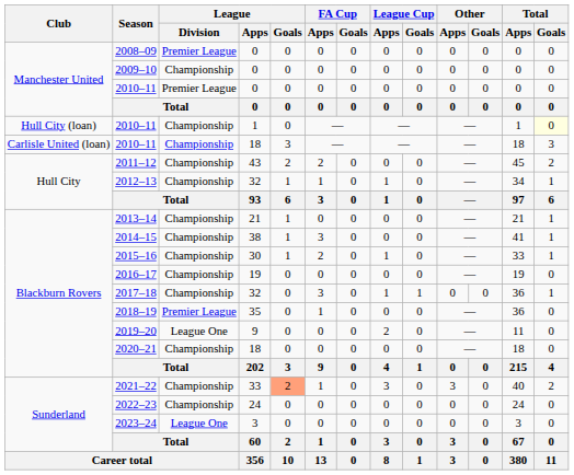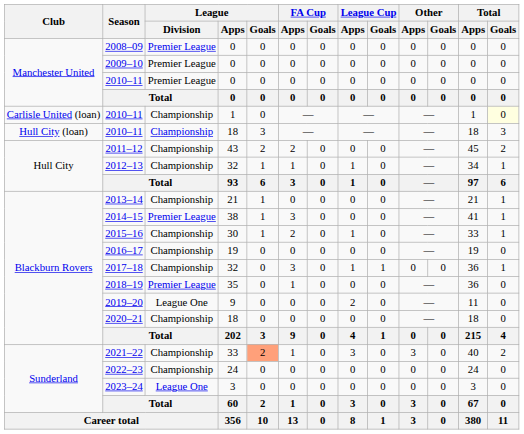 <table class="wikitable" style="text-align: center;">
 <tr>
 <th rowspan="2">Club</th>
 <th rowspan="2">Season</th>
 <th colspan="3">League</th>
 <th colspan="2"><a href='#'>FA Cup</a></th>
 <th colspan="2"><a href='#'>League Cup</a></th>
 <th colspan="2">Other</th>
 <th colspan="2">Total</th>
 </tr>
 <tr>
 <th>Division</th>
 <th>Apps</th>
 <th>Goals</th>
 <th>Apps</th>
 <th>Goals</th>
 <th>Apps</th>
 <th>Goals</th>
 <th>Apps</th>
 <th>Goals</th>
 <th>Apps</th>
 <th>Goals</th>
 </tr>
 <tr>
 <td rowspan="4"><a href='#'>Manchester United</a></td>
 <td><a href='#'>2008–09</a></td>
 <td><a href='#'>Premier League</a></td>
 <td>0</td>
 <td>0</td>
 <td>0</td>
 <td>0</td>
 <td>0</td>
 <td>0</td>
 <td>0</td>
 <td>0</td>
 <td>0</td>
 <td>0</td>
 </tr>
 <tr>
 <td><a href='#'>2009–10</a></td>
-<td>Championship</td>
+<td>Premier League</td>
 <td>0</td>
 <td>0</td>
 <td>0</td>
 <td>0</td>
 <td>0</td>
 <td>0</td>
 <td>0</td>
 <td>0</td>
 <td>0</td>
 <td>0</td>
 </tr>
 <tr>
 <td><a href='#'>2010–11</a></td>
 <td>Premier League</td>
 <td>0</td>
 <td>0</td>
 <td>0</td>
 <td>0</td>
 <td>0</td>
 <td>0</td>
 <td>0</td>
 <td>0</td>
 <td>0</td>
 <td>0</td>
 </tr>
 <tr>
 <th colspan="2">Total</th>
 <th>0</th>
 <th>0</th>
 <th>0</th>
 <th>0</th>
 <th>0</th>
 <th>0</th>
 <th>0</th>
 <th>0</th>
 <th>0</th>
 <th>0</th>
 </tr>
 <tr>
-<td><a href='#'>Hull City</a> (loan)</td>
+<td><a href='#'>Carlisle United</a> (loan)</td>
 <td><a href='#'>2010–11</a></td>
 <td>Championship</td>
 <td>1</td>
 <td>0</td>
 <td colspan="2">—</td>
 <td colspan="2">—</td>
 <td colspan="2">—</td>
 <td>1</td>
 <td style="background: lightyellow;">0</td>
 </tr>
 <tr>
-<td><a href='#'>Carlisle United</a> (loan)</td>
+<td><a href='#'>Hull City</a> (loan)</td>
 <td><a href='#'>2010–11</a></td>
 <td><a href='#'>Championship</a></td>
 <td>18</td>
 <td>3</td>
 <td colspan="2">—</td>
 <td colspan="2">—</td>
 <td colspan="2">—</td>
 <td>18</td>
 <td>3</td>
 </tr>
 <tr>
 <td rowspan="3">Hull City</td>
 <td><a href='#'>2011–12</a></td>
 <td>Championship</td>
 <td>43</td>
 <td>2</td>
 <td>2</td>
 <td>0</td>
 <td>0</td>
 <td>0</td>
 <td colspan="2">—</td>
 <td>45</td>
 <td>2</td>
 </tr>
 <tr>
 <td><a href='#'>2012–13</a></td>
 <td>Championship</td>
 <td>32</td>
 <td>1</td>
 <td>1</td>
 <td>0</td>
 <td>1</td>
 <td>0</td>
 <td colspan="2">—</td>
 <td>34</td>
 <td>1</td>
 </tr>
 <tr>
 <th colspan="2">Total</th>
 <th>93</th>
 <th>6</th>
 <th>3</th>
 <th>0</th>
 <th>1</th>
 <th>0</th>
 <th colspan="2">—</th>
 <th>97</th>
 <th>6</th>
 </tr>
 <tr>
 <td rowspan="9"><a href='#'>Blackburn Rovers</a></td>
 <td><a href='#'>2013–14</a></td>
 <td>Championship</td>
 <td>21</td>
 <td>1</td>
 <td>0</td>
 <td>0</td>
 <td>0</td>
 <td>0</td>
 <td colspan="2">—</td>
 <td>21</td>
 <td>1</td>
 </tr>
 <tr>
 <td><a href='#'>2014–15</a></td>
-<td>Championship</td>
+<td><a href='#'>Premier League</a></td>
 <td>38</td>
 <td>1</td>
 <td>3</td>
 <td>0</td>
 <td>0</td>
 <td>0</td>
 <td colspan="2">—</td>
 <td>41</td>
 <td>1</td>
 </tr>
 <tr>
 <td><a href='#'>2015–16</a></td>
 <td>Championship</td>
 <td>30</td>
 <td>1</td>
 <td>2</td>
 <td>0</td>
 <td>1</td>
 <td>0</td>
 <td colspan="2">—</td>
 <td>33</td>
 <td>1</td>
 </tr>
 <tr>
 <td><a href='#'>2016–17</a></td>
 <td>Championship</td>
 <td>19</td>
 <td>0</td>
 <td>0</td>
 <td>0</td>
 <td>0</td>
 <td>0</td>
 <td colspan="2">—</td>
 <td>19</td>
 <td>0</td>
 </tr>
 <tr>
 <td><a href='#'>2017–18</a></td>
 <td>Championship</td>
 <td>32</td>
 <td>0</td>
 <td>3</td>
 <td>0</td>
 <td>1</td>
 <td>1</td>
 <td>0</td>
 <td>0</td>
 <td>36</td>
 <td>1</td>
 </tr>
 <tr>
 <td><a href='#'>2018–19</a></td>
 <td><a href='#'>Premier League</a></td>
 <td>35</td>
 <td>0</td>
 <td>1</td>
 <td>0</td>
 <td>0</td>
 <td>0</td>
 <td colspan="2">—</td>
 <td>36</td>
 <td>0</td>
 </tr>
 <tr>
 <td><a href='#'>2019–20</a></td>
 <td>League One</td>
 <td>9</td>
 <td>0</td>
 <td>0</td>
 <td>0</td>
 <td>2</td>
 <td>0</td>
 <td colspan="2">—</td>
 <td>11</td>
 <td>0</td>
 </tr>
 <tr>
 <td><a href='#'>2020–21</a></td>
 <td>Championship</td>
 <td>18</td>
 <td>0</td>
 <td>0</td>
 <td>0</td>
 <td>0</td>
 <td>0</td>
 <td colspan="2">—</td>
 <td>18</td>
 <td>0</td>
 </tr>
 <tr>
 <th colspan="2">Total</th>
 <th>202</th>
 <th>3</th>
 <th>9</th>
 <th>0</th>
 <th>4</th>
 <th>1</th>
 <th>0</th>
 <th>0</th>
 <th>215</th>
 <th>4</th>
 </tr>
 <tr>
 <td rowspan="4"><a href='#'>Sunderland</a></td>
 <td><a href='#'>2021–22</a></td>
 <td>Championship</td>
 <td>33</td>
 <td style="background: lightsalmon;">2</td>
 <td>1</td>
 <td>0</td>
 <td>3</td>
 <td>0</td>
 <td>3</td>
 <td>0</td>
 <td>40</td>
 <td>2</td>
 </tr>
 <tr>
 <td><a href='#'>2022–23</a></td>
 <td>Championship</td>
 <td>24</td>
 <td>0</td>
 <td>0</td>
 <td>0</td>
 <td>0</td>
 <td>0</td>
 <td>0</td>
 <td>0</td>
 <td>24</td>
 <td>0</td>
 </tr>
 <tr>
 <td><a href='#'>2023–24</a></td>
 <td><a href='#'>League One</a></td>
 <td>3</td>
 <td>0</td>
 <td>0</td>
 <td>0</td>
 <td>0</td>
 <td>0</td>
 <td>0</td>
 <td>0</td>
 <td>3</td>
 <td>0</td>
 </tr>
 <tr>
 <th colspan="2">Total</th>
 <th>60</th>
 <th>2</th>
 <th>1</th>
 <th>0</th>
 <th>3</th>
 <th>0</th>
 <th>3</th>
 <th>0</th>
 <th>67</th>
 <th>0</th>
 </tr>
 <tr>
 <th colspan="3">Career total</th>
 <th>356</th>
 <th>10</th>
 <th>13</th>
 <th>0</th>
 <th>8</th>
 <th>1</th>
 <th>3</th>
 <th>0</th>
 <th>380</th>
 <th>11</th>
 </tr>
 </table>
